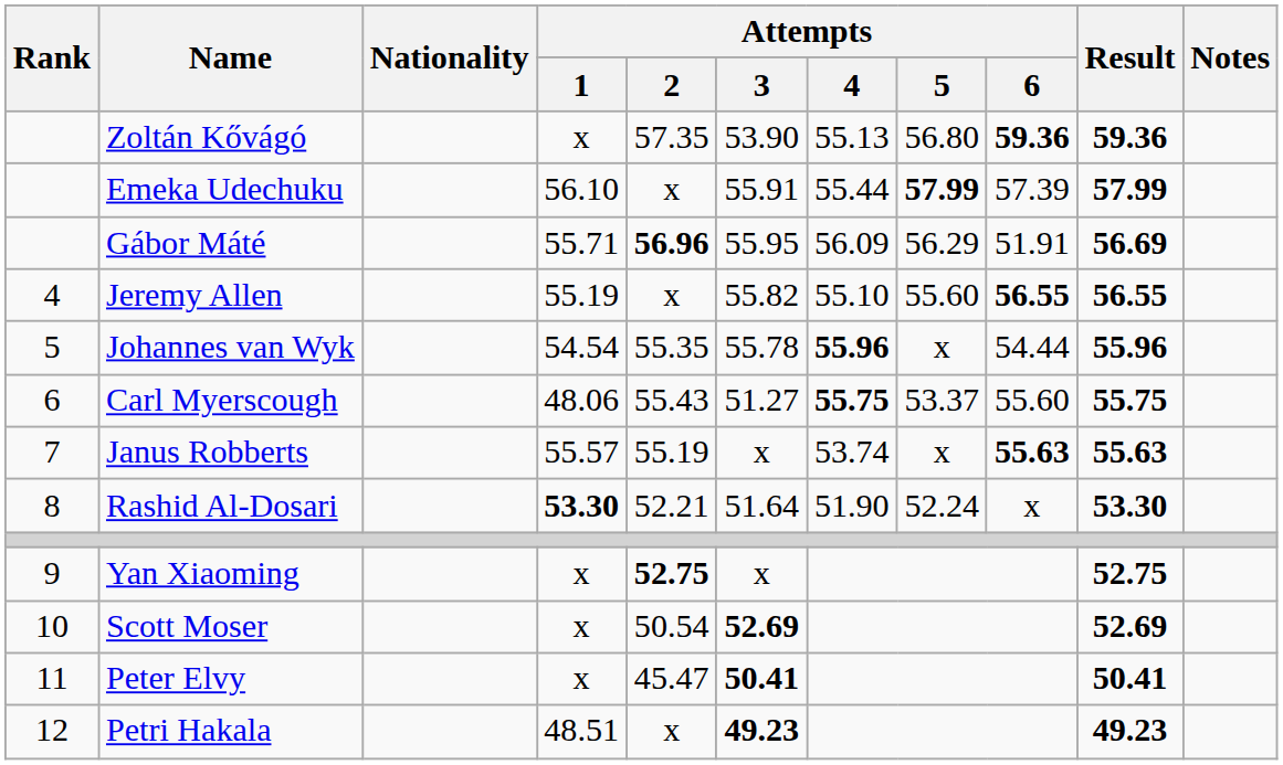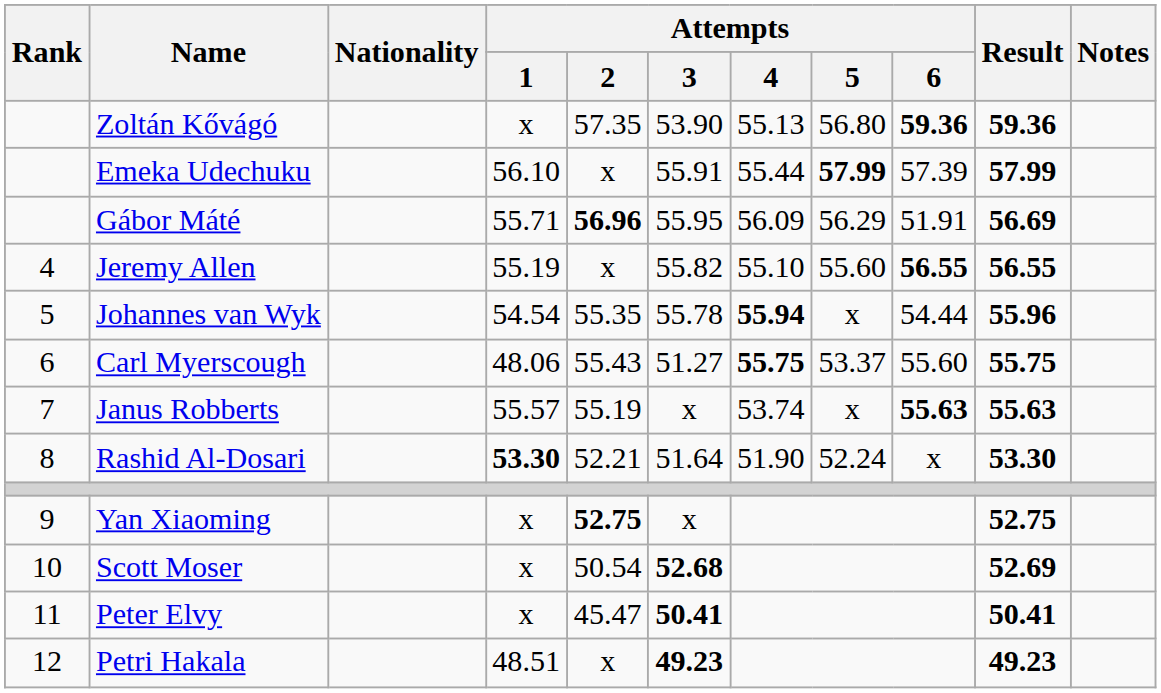 <table class="wikitable sortable" style="text-align:center">
 <tr>
 <th rowspan=2>Rank</th>
 <th rowspan=2>Name</th>
 <th rowspan=2>Nationality</th>
 <th colspan=6>Attempts</th>
 <th rowspan=2>Result</th>
 <th rowspan=2>Notes</th>
 </tr>
 <tr>
 <th>1</th>
 <th>2</th>
 <th>3</th>
 <th>4</th>
 <th>5</th>
 <th>6</th>
 </tr>
 <tr>
 <td></td>
 <td align=left><a href='#'>Zoltán Kővágó</a></td>
 <td align=left></td>
 <td>x</td>
 <td>57.35</td>
 <td>53.90</td>
 <td>55.13</td>
 <td>56.80</td>
 <td><strong>59.36</strong></td>
 <td><strong>59.36</strong></td>
 <td></td>
 </tr>
 <tr>
 <td></td>
 <td align=left><a href='#'>Emeka Udechuku</a></td>
 <td align=left></td>
 <td>56.10</td>
 <td>x</td>
 <td>55.91</td>
 <td>55.44</td>
 <td><strong>57.99</strong></td>
 <td>57.39</td>
 <td><strong>57.99</strong></td>
 <td></td>
 </tr>
 <tr>
 <td></td>
 <td align=left><a href='#'>Gábor Máté</a></td>
 <td align=left></td>
 <td>55.71</td>
 <td><strong>56.96</strong></td>
 <td>55.95</td>
 <td>56.09</td>
 <td>56.29</td>
 <td>51.91</td>
 <td><strong>56.69</strong></td>
 <td></td>
 </tr>
 <tr>
 <td>4</td>
 <td align=left><a href='#'>Jeremy Allen</a></td>
 <td align=left></td>
 <td>55.19</td>
 <td>x</td>
 <td>55.82</td>
 <td>55.10</td>
 <td>55.60</td>
 <td><strong>56.55</strong></td>
 <td><strong>56.55</strong></td>
 <td></td>
 </tr>
 <tr>
 <td>5</td>
 <td align=left><a href='#'>Johannes van Wyk</a></td>
 <td align=left></td>
 <td>54.54</td>
 <td>55.35</td>
 <td>55.78</td>
-<td><strong>55.96</strong></td>
+<td><strong>55.94</strong></td>
 <td>x</td>
 <td>54.44</td>
 <td><strong>55.96</strong></td>
 <td></td>
 </tr>
 <tr>
 <td>6</td>
 <td align=left><a href='#'>Carl Myerscough</a></td>
 <td align=left></td>
 <td>48.06</td>
 <td>55.43</td>
 <td>51.27</td>
 <td><strong>55.75</strong></td>
 <td>53.37</td>
 <td>55.60</td>
 <td><strong>55.75</strong></td>
 <td></td>
 </tr>
 <tr>
 <td>7</td>
 <td align=left><a href='#'>Janus Robberts</a></td>
 <td align=left></td>
 <td>55.57</td>
 <td>55.19</td>
 <td>x</td>
 <td>53.74</td>
 <td>x</td>
 <td><strong>55.63</strong></td>
 <td><strong>55.63</strong></td>
 <td></td>
 </tr>
 <tr>
 <td>8</td>
 <td align=left><a href='#'>Rashid Al-Dosari</a></td>
 <td align=left></td>
 <td><strong>53.30</strong></td>
 <td>52.21</td>
 <td>51.64</td>
 <td>51.90</td>
 <td>52.24</td>
 <td>x</td>
 <td><strong>53.30</strong></td>
 <td></td>
 </tr>
 <tr>
 <td colspan=11 bgcolor=lightgray></td>
 </tr>
 <tr>
 <td>9</td>
 <td align=left><a href='#'>Yan Xiaoming</a></td>
 <td align=left></td>
 <td>x</td>
 <td><strong>52.75</strong></td>
 <td>x</td>
 <td colspan=3></td>
 <td><strong>52.75</strong></td>
 <td></td>
 </tr>
 <tr>
 <td>10</td>
 <td align=left><a href='#'>Scott Moser</a></td>
 <td align=left></td>
 <td>x</td>
 <td>50.54</td>
-<td><strong>52.69</strong></td>
+<td><strong>52.68</strong></td>
 <td colspan=3></td>
 <td><strong>52.69</strong></td>
 <td></td>
 </tr>
 <tr>
 <td>11</td>
 <td align=left><a href='#'>Peter Elvy</a></td>
 <td align=left></td>
 <td>x</td>
 <td>45.47</td>
 <td><strong>50.41</strong></td>
 <td colspan=3></td>
 <td><strong>50.41</strong></td>
 <td></td>
 </tr>
 <tr>
 <td>12</td>
 <td align=left><a href='#'>Petri Hakala</a></td>
 <td align=left></td>
 <td>48.51</td>
 <td>x</td>
 <td><strong>49.23</strong></td>
 <td colspan=3></td>
 <td><strong>49.23</strong></td>
 <td></td>
 </tr>
 </table>
